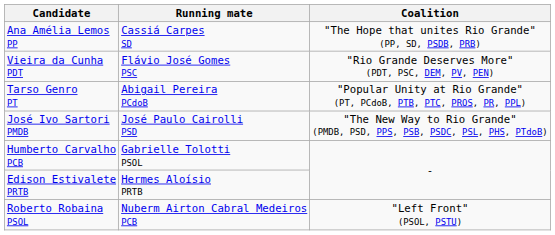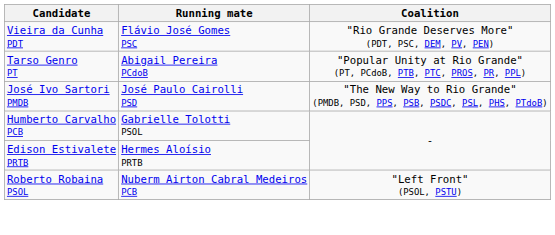 <table class="sortable wikitable">
 <tr style="background:#ececec; vertical-align:top;">
 <th>Candidate</th>
 <th>Running mate</th>
 <th>Coalition</th>
-</tr>
-<tr>
-<td><a href='#'>Ana Amélia Lemos</a><br><small><a href='#'>PP</a></small></td>
-<td><a href='#'>Cassiá Carpes</a><br><small><a href='#'>SD</a></small></td>
-<td style="text-align:center;">"The Hope that unites Rio Grande"<br><small>(PP, SD, <a href='#'>PSDB</a>, <a href='#'>PRB</a>)</small></td>
 </tr>
 <tr>
 <td><a href='#'>Vieira da Cunha</a><br><small><a href='#'>PDT</a></small></td>
 <td><a href='#'>Flávio José Gomes</a><br><small><a href='#'>PSC</a></small></td>
 <td style="text-align:center;">"Rio Grande Deserves More"<br><small>(PDT, PSC, <a href='#'>DEM</a>, <a href='#'>PV</a>, <a href='#'>PEN</a>)</small></td>
 </tr>
 <tr>
 <td><a href='#'>Tarso Genro</a><br><small><a href='#'>PT</a></small></td>
 <td><a href='#'>Abigail Pereira</a><br><small><a href='#'>PCdoB</a></small></td>
 <td style="text-align:center;">"Popular Unity at Rio Grande"<br><small>(PT, PCdoB, <a href='#'>PTB</a>, <a href='#'>PTC</a>, <a href='#'>PROS</a>, <a href='#'>PR</a>, <a href='#'>PPL</a>)</small></td>
 </tr>
 <tr>
 <td><a href='#'>José Ivo Sartori</a><br><small><a href='#'>PMDB</a></small></td>
 <td><a href='#'>José Paulo Cairolli</a><br><small><a href='#'>PSD</a></small></td>
 <td style="text-align:center;">"The New Way to Rio Grande"<br><small>(PMDB, PSD, <a href='#'>PPS</a>, <a href='#'>PSB</a>, <a href='#'>PSDC</a>, <a href='#'>PSL</a>, <a href='#'>PHS</a>, <a href='#'>PTdoB</a>)</small></td>
 </tr>
 <tr>
 <td><a href='#'>Humberto Carvalho</a><br><small><a href='#'>PCB</a></small></td>
 <td><a href='#'>Gabrielle Tolotti</a><br><small>PSOL</small></td>
 <td rowspan="2" style="text-align:center;">-</td>
 </tr>
 <tr>
 <td><a href='#'>Edison Estivalete</a><br><small><a href='#'>PRTB</a></small></td>
 <td><a href='#'>Hermes Aloísio</a><br><small>PRTB</small></td>
 </tr>
 <tr>
 <td><a href='#'>Roberto Robaina</a><br><small><a href='#'>PSOL</a></small></td>
 <td><a href='#'>Nuberm Airton Cabral Medeiros</a><br><small><a href='#'>PCB</a></small></td>
 <td style="text-align:center;">"Left Front"<br><small>(PSOL, <a href='#'>PSTU</a>)</small></td>
 </tr>
 </table>
